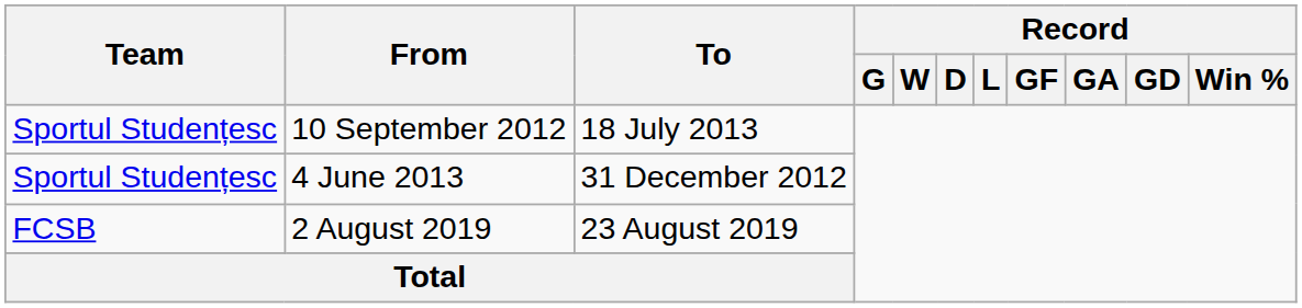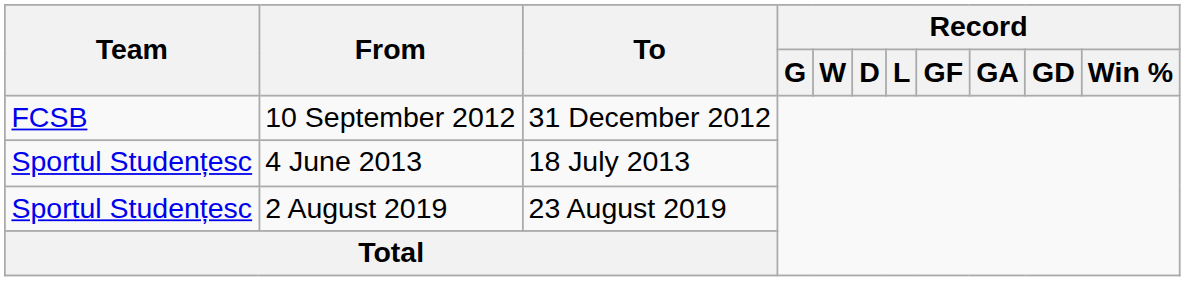 <table class="wikitable" style="text-align: center">
 <tr>
 <th rowspan=2>Team</th>
 <th rowspan=2>From</th>
 <th rowspan=2>To</th>
 <th colspan=8>Record</th>
 </tr>
 <tr>
 <th>G</th>
 <th>W</th>
 <th>D</th>
 <th>L</th>
 <th>GF</th>
 <th>GA</th>
 <th>GD</th>
 <th>Win %</th>
 </tr>
 <tr>
+<td align=left> <a href='#'>FCSB</a></td>
+<td align=left>10 September 2012</td>
+<td align=left>31 December 2012<br></td>
+</tr>
+<tr>
 <td align=left> <a href='#'>Sportul Studențesc</a></td>
-<td align=left>10 September 2012</td>
+<td align=left>4 June 2013</td>
 <td align=left>18 July 2013<br></td>
 </tr>
 <tr>
 <td align=left> <a href='#'>Sportul Studențesc</a></td>
-<td align=left>4 June 2013</td>
-<td align=left>31 December 2012<br></td>
-</tr>
-<tr>
-<td align=left> <a href='#'>FCSB</a></td>
 <td align=left>2 August 2019</td>
 <td align=left>23 August 2019<br></td>
 </tr>
 <tr>
 <th colspan="3">Total<br></th>
 </tr>
 </table>
